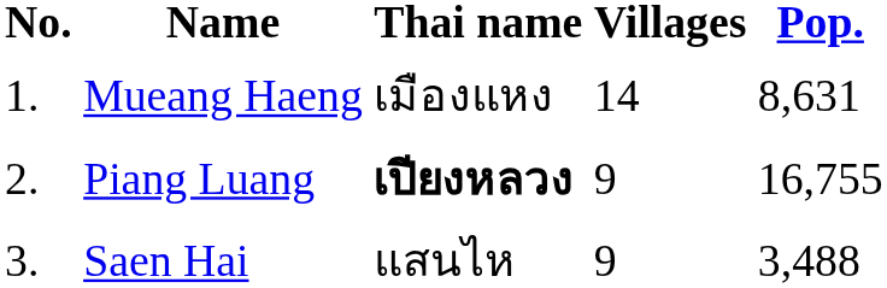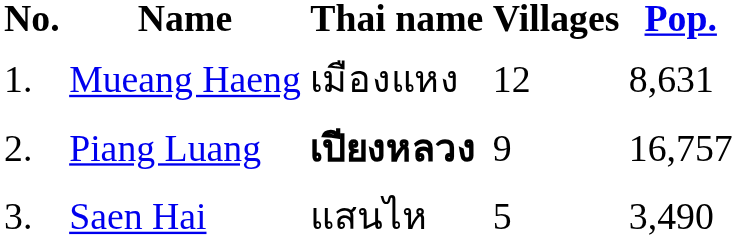 <table>
 <tr>
 <th>No.</th>
 <th>Name</th>
 <th>Thai name</th>
 <th>Villages</th>
 <th><a href='#'>Pop.</a></th>
 </tr>
 <tr>
 <td>1.</td>
 <td><a href='#'>Mueang Haeng</a></td>
 <td>เมืองแหง</td>
-<td>14</td>
+<td>12</td>
 <td>8,631</td>
 <td></td>
 </tr>
 <tr>
 <td>2.</td>
 <td><a href='#'>Piang Luang</a></td>
 <td><strong>เปียงหลวง</strong></td>
 <td>9</td>
-<td>16,755</td>
+<td>16,757</td>
 <td></td>
 </tr>
 <tr>
 <td>3.</td>
 <td><a href='#'>Saen Hai</a></td>
 <td>แสนไห</td>
-<td>9</td>
-<td>3,488</td>
+<td>5</td>
+<td>3,490</td>
 <td></td>
 </tr>
 </table>
